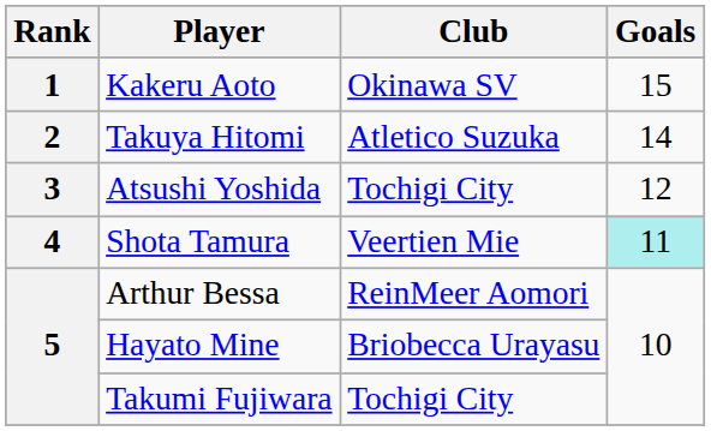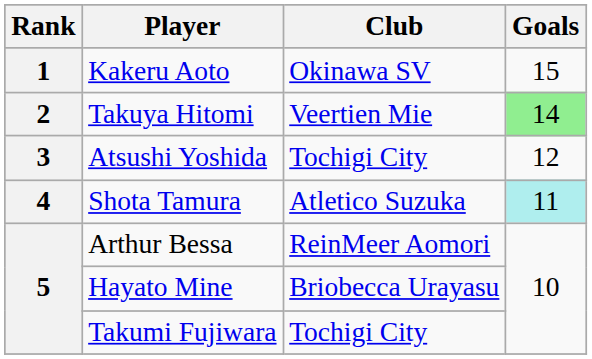 <table class="wikitable" style="text-align:center">
 <tr>
 <th>Rank</th>
 <th>Player</th>
 <th>Club</th>
 <th>Goals</th>
 </tr>
 <tr>
 <th>1</th>
 <td align="left"> <a href='#'>Kakeru Aoto</a></td>
 <td align="left"><a href='#'>Okinawa SV</a></td>
 <td>15</td>
 </tr>
 <tr>
 <th>2</th>
 <td align="left"> <a href='#'>Takuya Hitomi</a></td>
-<td align="left"><a href='#'>Atletico Suzuka</a></td>
-<td>14</td>
+<td align="left"><a href='#'>Veertien Mie</a></td>
+<td style="background: lightgreen;">14</td>
 </tr>
 <tr>
 <th>3</th>
 <td align="left"> <a href='#'>Atsushi Yoshida</a></td>
 <td align="left"><a href='#'>Tochigi City</a></td>
 <td>12</td>
 </tr>
 <tr>
 <th>4</th>
 <td align="left"> <a href='#'>Shota Tamura</a></td>
-<td align="left"><a href='#'>Veertien Mie</a></td>
+<td align="left"><a href='#'>Atletico Suzuka</a></td>
 <td style="background: paleturquoise;">11</td>
 </tr>
 <tr>
 <th rowspan="3">5</th>
 <td align="left"> Arthur Bessa</td>
 <td align="left"><a href='#'>ReinMeer Aomori</a></td>
 <td rowspan="3">10</td>
 </tr>
 <tr>
 <td align="left"> <a href='#'>Hayato Mine</a></td>
 <td align="left"><a href='#'>Briobecca Urayasu</a></td>
 </tr>
 <tr>
 <td align="left"> <a href='#'>Takumi Fujiwara</a></td>
 <td align="left"><a href='#'>Tochigi City</a></td>
 </tr>
 </table>
